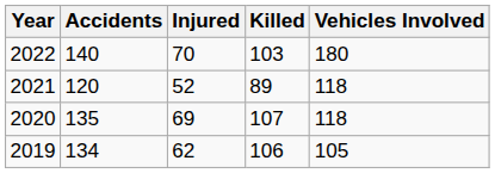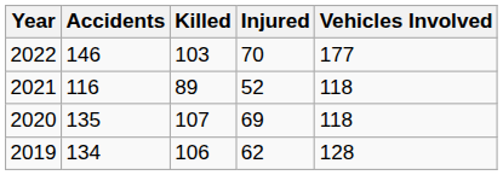 <table class = "wikitable sortable">
 <tr>
 <th>Year</th>
 <th>Accidents</th>
+<th>Killed</th>
 <th>Injured</th>
-<th>Killed</th>
 <th>Vehicles Involved</th>
 </tr>
 <tr>
 <td>2022</td>
-<td>140</td>
+<td>146</td>
+<td>103</td>
 <td>70</td>
-<td>103</td>
-<td>180</td>
+<td>177</td>
 </tr>
 <tr>
 <td>2021</td>
-<td>120</td>
+<td>116</td>
+<td>89</td>
 <td>52</td>
-<td>89</td>
 <td>118</td>
 </tr>
 <tr>
 <td>2020</td>
 <td>135</td>
+<td>107</td>
 <td>69</td>
-<td>107</td>
 <td>118</td>
 </tr>
 <tr>
 <td>2019</td>
 <td>134</td>
+<td>106</td>
 <td>62</td>
-<td>106</td>
-<td>105</td>
+<td>128</td>
 </tr>
 </table>
